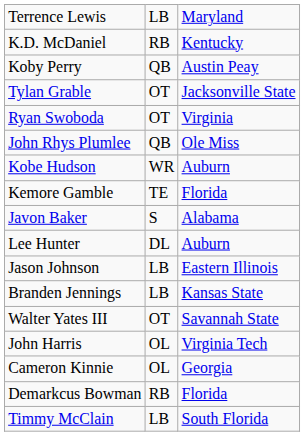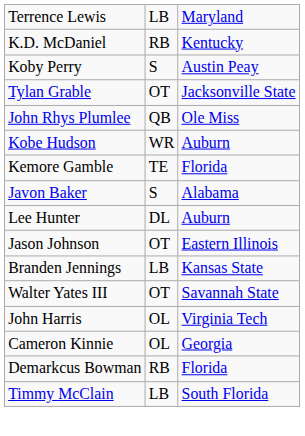 <table class="wikitable">
 <tr>
 <td>Terrence Lewis</td>
 <td>LB</td>
 <td><a href='#'>Maryland</a></td>
 </tr>
 <tr>
 <td>K.D. McDaniel</td>
 <td>RB</td>
 <td><a href='#'>Kentucky</a></td>
 </tr>
 <tr>
 <td>Koby Perry</td>
-<td>QB</td>
+<td>S</td>
 <td><a href='#'>Austin Peay</a></td>
 </tr>
 <tr>
 <td><a href='#'>Tylan Grable</a></td>
 <td>OT</td>
 <td><a href='#'>Jacksonville State</a></td>
-</tr>
-<tr>
-<td><a href='#'>Ryan Swoboda</a></td>
-<td>OT</td>
-<td><a href='#'>Virginia</a></td>
 </tr>
 <tr>
 <td><a href='#'>John Rhys Plumlee</a></td>
 <td>QB</td>
 <td><a href='#'>Ole Miss</a></td>
 </tr>
 <tr>
 <td><a href='#'>Kobe Hudson</a></td>
 <td>WR</td>
 <td><a href='#'>Auburn</a></td>
 </tr>
 <tr>
 <td>Kemore Gamble</td>
 <td>TE</td>
 <td><a href='#'>Florida</a></td>
 </tr>
 <tr>
 <td><a href='#'>Javon Baker</a></td>
 <td>S</td>
 <td><a href='#'>Alabama</a></td>
 </tr>
 <tr>
 <td>Lee Hunter</td>
 <td>DL</td>
 <td><a href='#'>Auburn</a></td>
 </tr>
 <tr>
 <td>Jason Johnson</td>
-<td>LB</td>
+<td>OT</td>
 <td><a href='#'>Eastern Illinois</a></td>
 </tr>
 <tr>
 <td>Branden Jennings</td>
 <td>LB</td>
 <td><a href='#'>Kansas State</a></td>
 </tr>
 <tr>
 <td>Walter Yates III</td>
 <td>OT</td>
 <td><a href='#'>Savannah State</a></td>
 </tr>
 <tr>
 <td>John Harris</td>
 <td>OL</td>
 <td><a href='#'>Virginia Tech</a></td>
 </tr>
 <tr>
 <td>Cameron Kinnie</td>
 <td>OL</td>
 <td><a href='#'>Georgia</a></td>
 </tr>
 <tr>
 <td>Demarkcus Bowman</td>
 <td>RB</td>
 <td><a href='#'>Florida</a></td>
 </tr>
 <tr>
 <td><a href='#'>Timmy McClain</a></td>
 <td>LB</td>
 <td><a href='#'>South Florida</a></td>
 </tr>
 </table>
